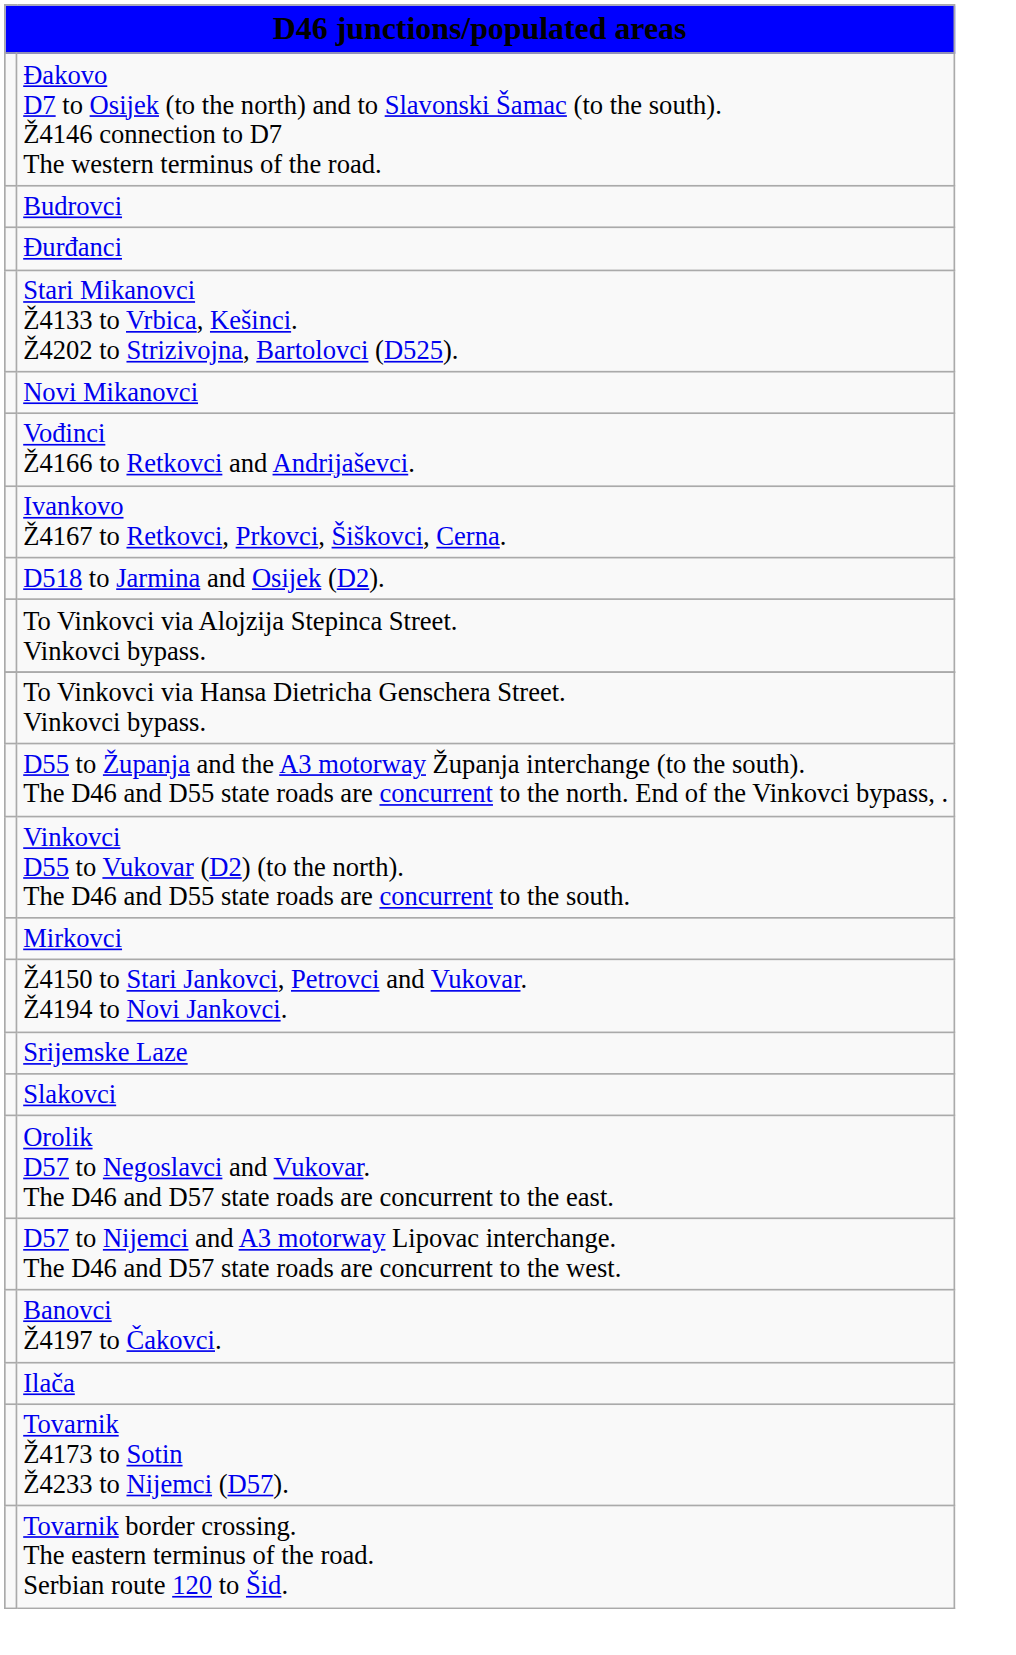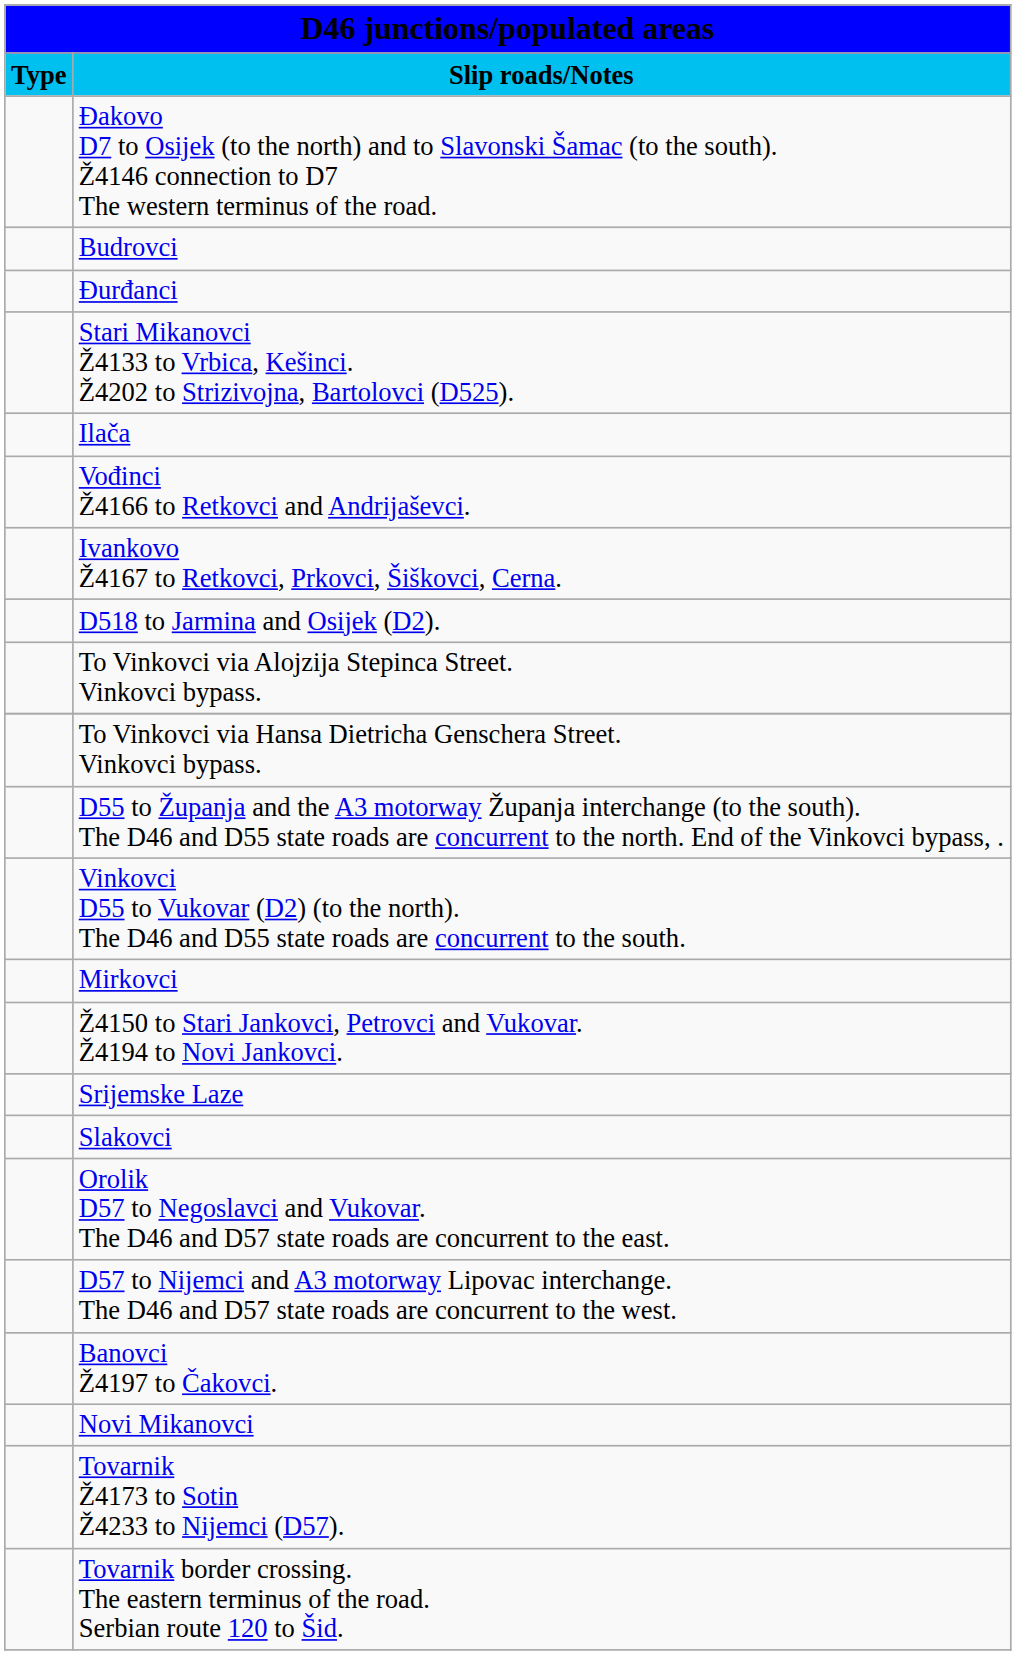 <table class="wikitable">
 <tr>
 <td colspan=2 bgcolor=blue align=center style=margin-top:15><span><big><strong>D46 junctions/populated areas</strong></big></span></td>
+</tr>
+<tr>
+<td align=center bgcolor=00c0f0><strong>Type</strong></td>
+<td align=center bgcolor=00c0f0><strong>Slip roads/Notes</strong></td>
 </tr>
 <tr>
 <td></td>
 <td><a href='#'>Đakovo</a><br> <a href='#'>D7</a> to <a href='#'>Osijek</a> (to the north) and to <a href='#'>Slavonski Šamac</a> (to the south).<br>Ž4146 connection to D7<br>The western terminus of the road.</td>
 </tr>
 <tr>
 <td></td>
 <td><a href='#'>Budrovci</a></td>
 </tr>
 <tr>
 <td></td>
 <td><a href='#'>Đurđanci</a></td>
 </tr>
 <tr>
 <td></td>
 <td><a href='#'>Stari Mikanovci</a><br>Ž4133 to <a href='#'>Vrbica</a>, <a href='#'>Kešinci</a>.<br>Ž4202 to <a href='#'>Strizivojna</a>, <a href='#'>Bartolovci</a> (<a href='#'>D525</a>).</td>
 </tr>
 <tr>
 <td></td>
-<td><a href='#'>Novi Mikanovci</a></td>
+<td><a href='#'>Ilača</a></td>
 </tr>
 <tr>
 <td></td>
 <td><a href='#'>Vođinci</a><br>Ž4166 to <a href='#'>Retkovci</a> and <a href='#'>Andrijaševci</a>.</td>
 </tr>
 <tr>
 <td></td>
 <td><a href='#'>Ivankovo</a><br>Ž4167 to <a href='#'>Retkovci</a>, <a href='#'>Prkovci</a>, <a href='#'>Šiškovci</a>, <a href='#'>Cerna</a>.</td>
 </tr>
 <tr>
 <td></td>
 <td> <a href='#'>D518</a> to <a href='#'>Jarmina</a> and <a href='#'>Osijek</a> (<a href='#'>D2</a>).</td>
 </tr>
 <tr>
 <td></td>
 <td>To Vinkovci via Alojzija Stepinca Street.<br>Vinkovci bypass.</td>
 </tr>
 <tr>
 </tr>
 <tr>
 <td></td>
 <td>To Vinkovci via Hansa Dietricha Genschera Street.<br>Vinkovci bypass.</td>
 </tr>
 <tr>
 <td></td>
 <td> <a href='#'>D55</a> to <a href='#'>Županja</a> and the <a href='#'>A3 motorway</a> Županja interchange (to the south).<br>The D46 and D55 state roads are <a href='#'>concurrent</a> to the north. End of the Vinkovci bypass, .</td>
 </tr>
 <tr>
 <td></td>
 <td><a href='#'>Vinkovci</a><br> <a href='#'>D55</a> to <a href='#'>Vukovar</a> (<a href='#'>D2</a>) (to the north).<br>The D46 and D55 state roads are <a href='#'>concurrent</a> to the south.</td>
 </tr>
 <tr>
 <td></td>
 <td><a href='#'>Mirkovci</a></td>
 </tr>
 <tr>
 <td></td>
 <td>Ž4150 to <a href='#'>Stari Jankovci</a>, <a href='#'>Petrovci</a> and  <a href='#'>Vukovar</a>.<br>Ž4194 to <a href='#'>Novi Jankovci</a>.</td>
 </tr>
 <tr>
 <td></td>
 <td><a href='#'>Srijemske Laze</a></td>
 </tr>
 <tr>
 <td></td>
 <td><a href='#'>Slakovci</a></td>
 </tr>
 <tr>
 <td></td>
 <td><a href='#'>Orolik</a><br> <a href='#'>D57</a> to <a href='#'>Negoslavci</a> and <a href='#'>Vukovar</a>.<br>The D46 and D57 state roads are concurrent to the east.</td>
 </tr>
 <tr>
 <td></td>
 <td> <a href='#'>D57</a> to <a href='#'>Nijemci</a> and <a href='#'>A3 motorway</a> Lipovac interchange.<br>The D46 and D57 state roads are concurrent to the west.</td>
 </tr>
 <tr>
 <td></td>
 <td><a href='#'>Banovci</a><br>Ž4197 to <a href='#'>Čakovci</a>.</td>
 </tr>
 <tr>
 <td></td>
-<td><a href='#'>Ilača</a></td>
+<td><a href='#'>Novi Mikanovci</a></td>
 </tr>
 <tr>
 <td></td>
 <td><a href='#'>Tovarnik</a><br>Ž4173 to <a href='#'>Sotin</a><br>Ž4233 to <a href='#'>Nijemci</a> (<a href='#'>D57</a>).</td>
 </tr>
 <tr>
 <td></td>
 <td><a href='#'>Tovarnik</a> border crossing.<br>The eastern terminus of the road.<br>Serbian route <a href='#'>120</a> to <a href='#'>Šid</a>.</td>
 </tr>
 </table>
